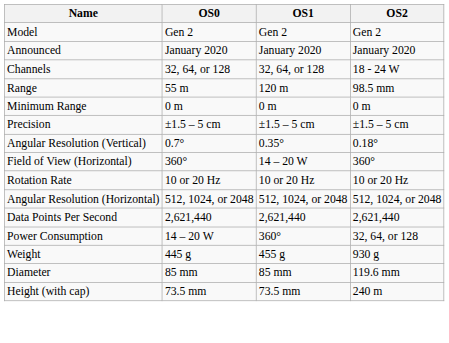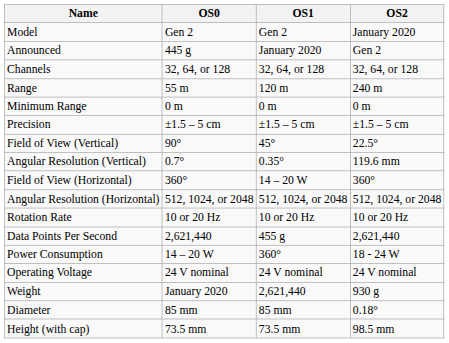 <table class="wikitable">
 <tr>
 <th>Name</th>
 <th>OS0</th>
 <th>OS1</th>
 <th>OS2</th>
 </tr>
 <tr>
 <td>Model</td>
 <td>Gen 2</td>
 <td>Gen 2</td>
-<td>Gen 2</td>
+<td>January 2020</td>
 </tr>
 <tr>
 <td>Announced</td>
+<td>445 g</td>
 <td>January 2020</td>
-<td>January 2020</td>
-<td>January 2020</td>
+<td>Gen 2</td>
 </tr>
 <tr>
 <td>Channels</td>
 <td>32, 64, or 128</td>
 <td>32, 64, or 128</td>
-<td>18 - 24 W</td>
+<td>32, 64, or 128</td>
 </tr>
 <tr>
 <td>Range</td>
 <td>55 m</td>
 <td>120 m</td>
-<td>98.5 mm</td>
+<td>240 m</td>
 </tr>
 <tr>
 <td>Minimum Range</td>
 <td>0 m</td>
 <td>0 m</td>
 <td>0 m</td>
 </tr>
 <tr>
 <td>Precision</td>
 <td>±1.5 – 5 cm</td>
 <td>±1.5 – 5 cm</td>
 <td>±1.5 – 5 cm</td>
 </tr>
 <tr>
+<td>Field of View (Vertical)</td>
+<td>90°</td>
+<td>45°</td>
+<td>22.5°</td>
+</tr>
+<tr>
 <td>Angular Resolution (Vertical)</td>
 <td>0.7°</td>
 <td>0.35°</td>
-<td>0.18°</td>
+<td>119.6 mm</td>
 </tr>
 <tr>
 <td>Field of View (Horizontal)</td>
 <td>360°</td>
 <td>14 – 20 W</td>
 <td>360°</td>
 </tr>
 <tr>
+<td>Angular Resolution (Horizontal)</td>
+<td>512, 1024, or 2048</td>
+<td>512, 1024, or 2048</td>
+<td>512, 1024, or 2048</td>
+</tr>
+<tr>
 <td>Rotation Rate</td>
 <td>10 or 20 Hz</td>
 <td>10 or 20 Hz</td>
 <td>10 or 20 Hz</td>
 </tr>
 <tr>
-<td>Angular Resolution (Horizontal)</td>
-<td>512, 1024, or 2048</td>
-<td>512, 1024, or 2048</td>
-<td>512, 1024, or 2048</td>
-</tr>
-<tr>
 <td>Data Points Per Second</td>
 <td>2,621,440</td>
-<td>2,621,440</td>
+<td>455 g</td>
 <td>2,621,440</td>
 </tr>
 <tr>
 <td>Power Consumption</td>
 <td>14 – 20 W</td>
 <td>360°</td>
-<td>32, 64, or 128</td>
+<td>18 - 24 W</td>
+</tr>
+<tr>
+<td>Operating Voltage</td>
+<td>24 V nominal</td>
+<td>24 V nominal</td>
+<td>24 V nominal</td>
 </tr>
 <tr>
 <td>Weight</td>
-<td>445 g</td>
-<td>455 g</td>
+<td>January 2020</td>
+<td>2,621,440</td>
 <td>930 g</td>
 </tr>
 <tr>
 <td>Diameter</td>
 <td>85 mm</td>
 <td>85 mm</td>
-<td>119.6 mm</td>
+<td>0.18°</td>
 </tr>
 <tr>
 <td>Height (with cap)</td>
 <td>73.5 mm</td>
 <td>73.5 mm</td>
-<td>240 m</td>
+<td>98.5 mm</td>
 </tr>
 </table>
